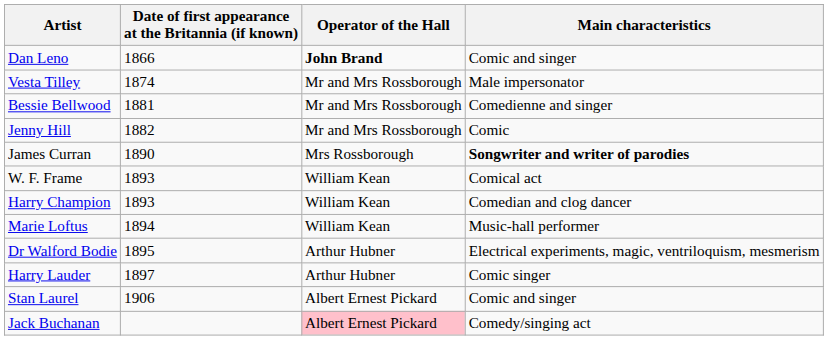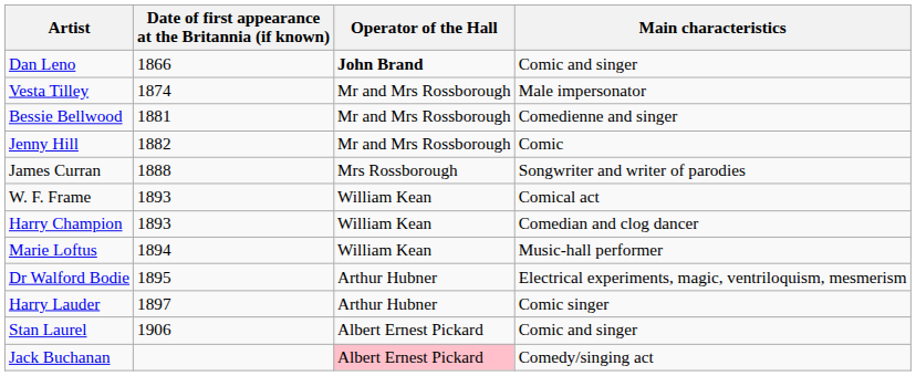 <table class="wikitable">
 <tr>
 <th>Artist</th>
 <th>Date of first appearance<br>at the Britannia (if known)</th>
 <th>Operator of the Hall</th>
 <th>Main characteristics</th>
 </tr>
 <tr>
 <td><a href='#'>Dan Leno</a></td>
 <td>1866</td>
 <td><strong>John Brand</strong></td>
 <td>Comic and singer</td>
 </tr>
 <tr>
 <td><a href='#'>Vesta Tilley</a></td>
 <td>1874</td>
 <td>Mr and Mrs Rossborough</td>
 <td>Male impersonator</td>
 </tr>
 <tr>
 <td><a href='#'>Bessie Bellwood</a></td>
 <td>1881</td>
 <td>Mr and Mrs Rossborough</td>
 <td>Comedienne and singer</td>
 </tr>
 <tr>
 <td><a href='#'>Jenny Hill</a></td>
 <td>1882</td>
 <td>Mr and Mrs Rossborough</td>
 <td>Comic</td>
 </tr>
 <tr>
 <td>James Curran</td>
-<td>1890</td>
+<td>1888</td>
 <td>Mrs Rossborough</td>
-<td><strong>Songwriter and writer of parodies</strong></td>
+<td>Songwriter and writer of parodies</td>
 </tr>
 <tr>
 <td>W. F. Frame</td>
 <td>1893</td>
 <td>William Kean</td>
 <td>Comical act</td>
 </tr>
 <tr>
 <td><a href='#'>Harry Champion</a></td>
 <td>1893</td>
 <td>William Kean</td>
 <td>Comedian and clog dancer</td>
 </tr>
 <tr>
 <td><a href='#'>Marie Loftus</a></td>
 <td>1894</td>
 <td>William Kean</td>
 <td>Music-hall performer</td>
 </tr>
 <tr>
 <td><a href='#'>Dr Walford Bodie</a></td>
 <td>1895</td>
 <td>Arthur Hubner</td>
 <td>Electrical experiments, magic, ventriloquism, mesmerism</td>
 </tr>
 <tr>
 <td><a href='#'>Harry Lauder</a></td>
 <td>1897</td>
 <td>Arthur Hubner</td>
 <td>Comic singer</td>
 </tr>
 <tr>
 <td><a href='#'>Stan Laurel</a></td>
 <td>1906</td>
 <td>Albert Ernest Pickard</td>
 <td>Comic and singer</td>
 </tr>
 <tr>
 <td><a href='#'>Jack Buchanan</a></td>
 <td></td>
 <td style="background: pink;">Albert Ernest Pickard</td>
 <td>Comedy/singing act</td>
 </tr>
 </table>
